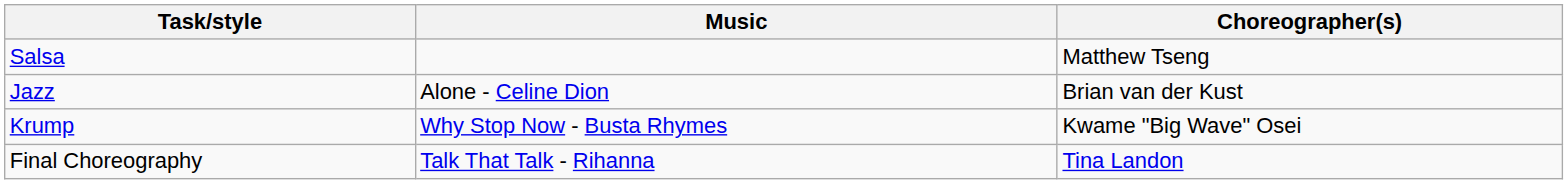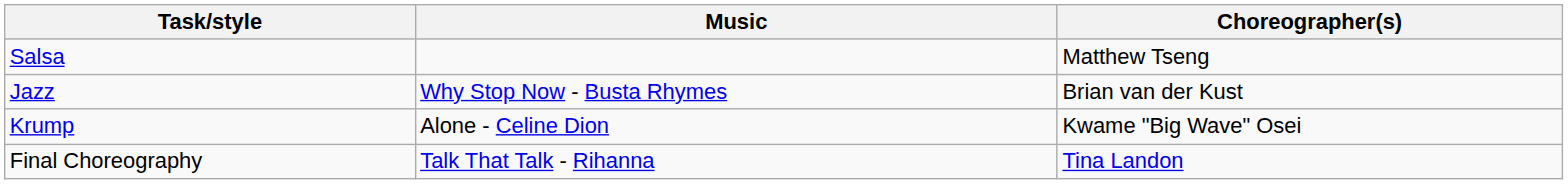 <table class="wikitable" width="90%">
 <tr>
 <th>Task/style</th>
 <th>Music</th>
 <th>Choreographer(s)</th>
 </tr>
 <tr>
 <td><a href='#'>Salsa</a></td>
 <td></td>
 <td>Matthew Tseng</td>
 </tr>
 <tr>
 <td><a href='#'>Jazz</a></td>
-<td>Alone - <a href='#'>Celine Dion</a></td>
+<td><a href='#'>Why Stop Now</a> - <a href='#'>Busta Rhymes</a></td>
 <td>Brian van der Kust</td>
 </tr>
 <tr>
 <td><a href='#'>Krump</a></td>
-<td><a href='#'>Why Stop Now</a> - <a href='#'>Busta Rhymes</a></td>
+<td>Alone - <a href='#'>Celine Dion</a></td>
 <td>Kwame "Big Wave" Osei</td>
 </tr>
 <tr>
 <td>Final Choreography</td>
 <td><a href='#'>Talk That Talk</a> - <a href='#'>Rihanna</a></td>
 <td><a href='#'>Tina Landon</a></td>
 </tr>
 </table>
